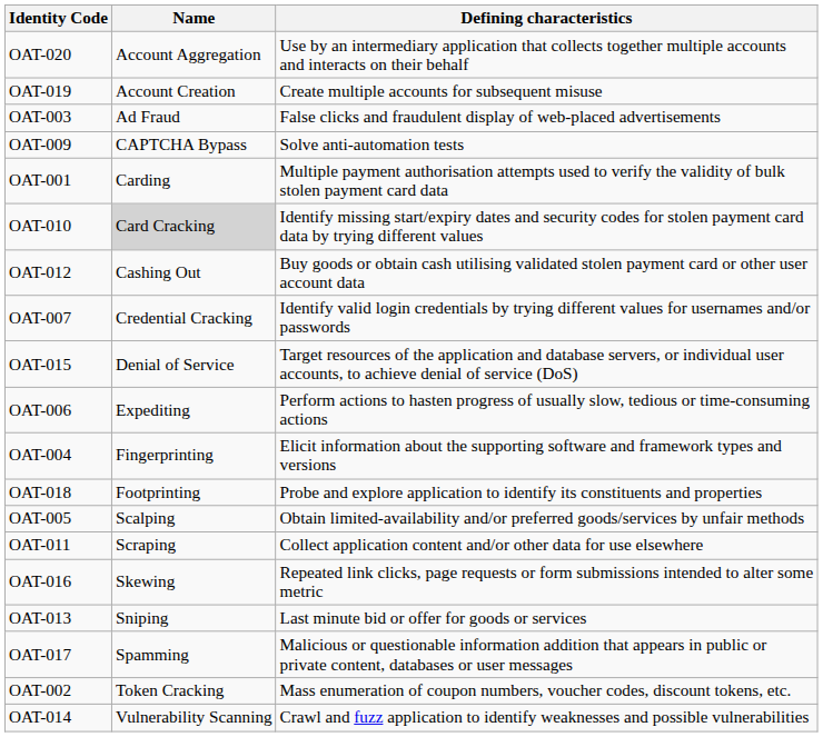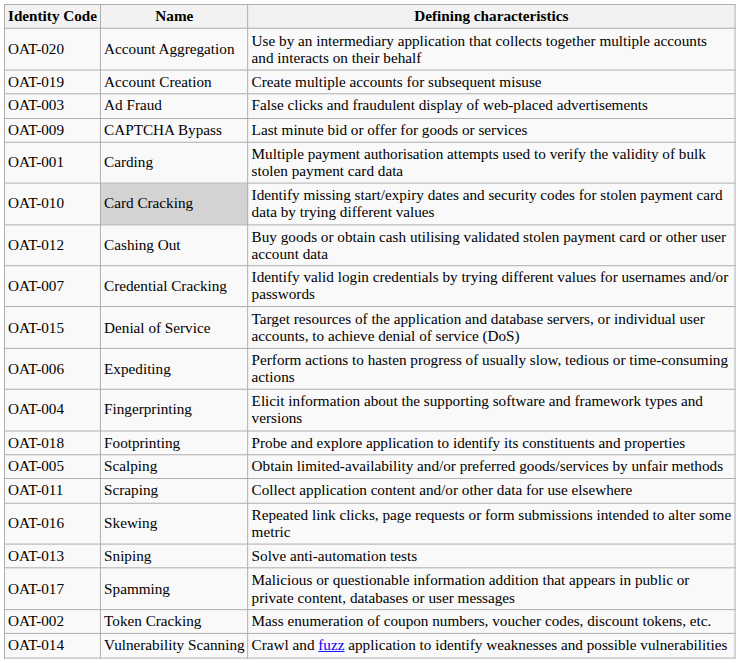 <table class="wikitable">
 <tr>
 <th>Identity Code</th>
 <th>Name</th>
 <th>Defining characteristics</th>
 </tr>
 <tr>
 <td>OAT-020</td>
 <td>Account Aggregation</td>
 <td>Use by an intermediary application that collects together multiple accounts<br>and interacts on their behalf</td>
 </tr>
 <tr>
 <td>OAT-019</td>
 <td>Account Creation</td>
 <td>Create multiple accounts for subsequent misuse</td>
 </tr>
 <tr>
 <td>OAT-003</td>
 <td>Ad Fraud</td>
 <td>False clicks and fraudulent display of web-placed advertisements</td>
 </tr>
 <tr>
 <td>OAT-009</td>
 <td>CAPTCHA Bypass</td>
-<td>Solve anti-automation tests</td>
+<td>Last minute bid or offer for goods or services</td>
 </tr>
 <tr>
 <td>OAT-001</td>
 <td>Carding</td>
 <td>Multiple payment authorisation attempts used to verify the validity of bulk<br>stolen payment card data</td>
 </tr>
 <tr>
 <td>OAT-010</td>
 <td style="background: lightgrey;">Card Cracking</td>
 <td>Identify missing start/expiry dates and security codes for stolen payment card<br>data by trying different values</td>
 </tr>
 <tr>
 <td>OAT-012</td>
 <td>Cashing Out</td>
 <td>Buy goods or obtain cash utilising validated stolen payment card or other user<br>account data</td>
 </tr>
 <tr>
 <td>OAT-007</td>
 <td>Credential Cracking</td>
 <td>Identify valid login credentials by trying different values for usernames and/or<br>passwords</td>
 </tr>
 <tr>
 <td>OAT-015</td>
 <td>Denial of Service</td>
 <td>Target resources of the application and database servers, or individual user<br>accounts, to achieve denial of service (DoS)</td>
 </tr>
 <tr>
 <td>OAT-006</td>
 <td>Expediting</td>
 <td>Perform actions to hasten progress of usually slow, tedious or time-consuming<br>actions</td>
 </tr>
 <tr>
 <td>OAT-004</td>
 <td>Fingerprinting</td>
 <td>Elicit information about the supporting software and framework types and<br>versions</td>
 </tr>
 <tr>
 <td>OAT-018</td>
 <td>Footprinting</td>
 <td>Probe and explore application to identify its constituents and properties</td>
 </tr>
 <tr>
 <td>OAT-005</td>
 <td>Scalping</td>
 <td>Obtain limited-availability and/or preferred goods/services by unfair methods</td>
 </tr>
 <tr>
 <td>OAT-011</td>
 <td>Scraping</td>
 <td>Collect application content and/or other data for use elsewhere</td>
 </tr>
 <tr>
 <td>OAT-016</td>
 <td>Skewing</td>
 <td>Repeated link clicks, page requests or form submissions intended to alter some<br>metric</td>
 </tr>
 <tr>
 <td>OAT-013</td>
 <td>Sniping</td>
-<td>Last minute bid or offer for goods or services</td>
+<td>Solve anti-automation tests</td>
 </tr>
 <tr>
 <td>OAT-017</td>
 <td>Spamming</td>
 <td>Malicious or questionable information addition that appears in public or<br>private content, databases or user messages</td>
 </tr>
 <tr>
 <td>OAT-002</td>
 <td>Token Cracking</td>
 <td>Mass enumeration of coupon numbers, voucher codes, discount tokens, etc.</td>
 </tr>
 <tr>
 <td>OAT-014</td>
 <td>Vulnerability Scanning</td>
 <td>Crawl and <a href='#'>fuzz</a> application to identify weaknesses and possible vulnerabilities</td>
 </tr>
 </table>
